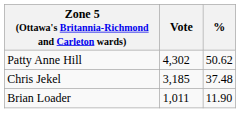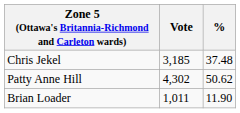 <table class="wikitable">
 <tr>
 <th bgcolor="#DDDDFF" width="200px">Zone 5 <br> <small> (Ottawa's <a href='#'>Britannia-Richmond</a> and <a href='#'>Carleton</a> wards) </small></th>
 <th bgcolor="#DDDDFF" width="50px">Vote</th>
 <th bgcolor="#DDDDFF" width="30px">%</th>
 </tr>
 <tr>
+<td>Chris Jekel</td>
+<td>3,185</td>
+<td>37.48</td>
+</tr>
+<tr>
 <td>Patty Anne Hill</td>
 <td>4,302</td>
 <td>50.62</td>
-</tr>
-<tr>
-<td>Chris Jekel</td>
-<td>3,185</td>
-<td>37.48</td>
 </tr>
 <tr>
 <td>Brian Loader</td>
 <td>1,011</td>
 <td>11.90</td>
 </tr>
 </table>
